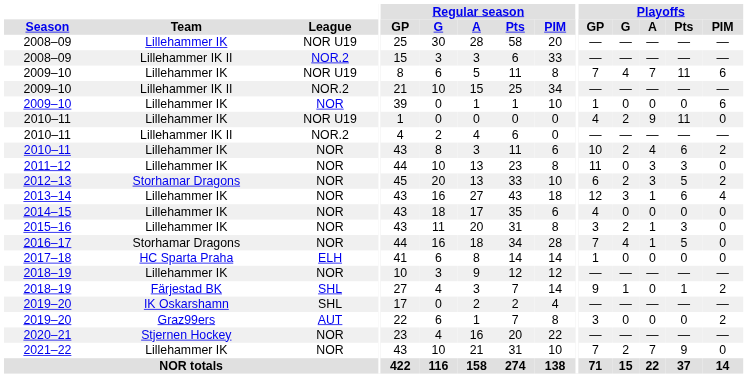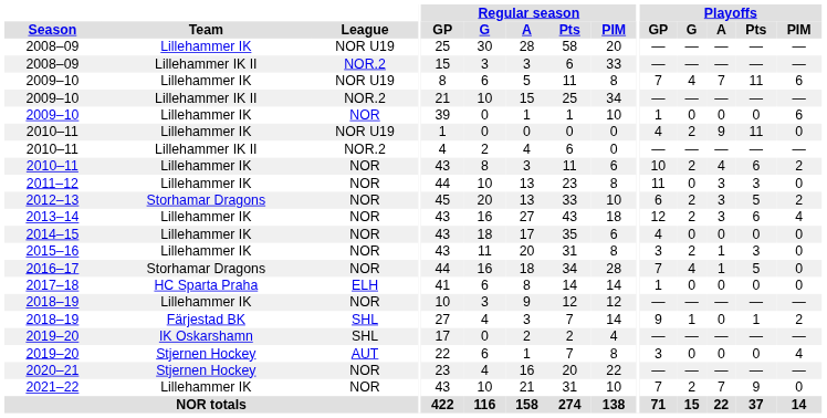 <table border="0" cellpadding="1" cellspacing="0" style="text-align:center; width:60em">
 <tr bgcolor="#e0e0e0">
 <th colspan="3" bgcolor="#ffffff"></th>
 <th rowspan="99" bgcolor="#ffffff"></th>
 <th colspan="5"><a href='#'>Regular season</a></th>
 <th rowspan="99" bgcolor="#ffffff"></th>
 <th colspan="5"><a href='#'>Playoffs</a></th>
 </tr>
 <tr bgcolor="#e0e0e0">
 <th><a href='#'>Season</a></th>
 <th>Team</th>
 <th>League</th>
 <th>GP</th>
 <th><a href='#'>G</a></th>
 <th><a href='#'>A</a></th>
 <th><a href='#'>Pts</a></th>
 <th><a href='#'>PIM</a></th>
 <th>GP</th>
 <th>G</th>
 <th>A</th>
 <th>Pts</th>
 <th>PIM</th>
 </tr>
 <tr>
 <td>2008–09</td>
 <td><a href='#'>Lillehammer IK</a></td>
 <td>NOR U19</td>
 <td>25</td>
 <td>30</td>
 <td>28</td>
 <td>58</td>
 <td>20</td>
 <td>—</td>
 <td>—</td>
 <td>—</td>
 <td>—</td>
 <td>—</td>
 </tr>
 <tr bgcolor="#f0f0f0">
 <td>2008–09</td>
 <td>Lillehammer IK II</td>
 <td><a href='#'>NOR.2</a></td>
 <td>15</td>
 <td>3</td>
 <td>3</td>
 <td>6</td>
 <td>33</td>
 <td>—</td>
 <td>—</td>
 <td>—</td>
 <td>—</td>
 <td>—</td>
 </tr>
 <tr>
 <td>2009–10</td>
 <td>Lillehammer IK</td>
 <td>NOR U19</td>
 <td>8</td>
 <td>6</td>
 <td>5</td>
 <td>11</td>
 <td>8</td>
 <td>7</td>
 <td>4</td>
 <td>7</td>
 <td>11</td>
 <td>6</td>
 </tr>
 <tr bgcolor="#f0f0f0">
 <td>2009–10</td>
 <td>Lillehammer IK II</td>
 <td>NOR.2</td>
 <td>21</td>
 <td>10</td>
 <td>15</td>
 <td>25</td>
 <td>34</td>
 <td>—</td>
 <td>—</td>
 <td>—</td>
 <td>—</td>
 <td>—</td>
 </tr>
 <tr>
 <td><a href='#'>2009–10</a></td>
 <td>Lillehammer IK</td>
 <td><a href='#'>NOR</a></td>
 <td>39</td>
 <td>0</td>
 <td>1</td>
 <td>1</td>
 <td>10</td>
 <td>1</td>
 <td>0</td>
 <td>0</td>
 <td>0</td>
 <td>6</td>
 </tr>
 <tr bgcolor="#f0f0f0">
 <td>2010–11</td>
 <td>Lillehammer IK</td>
 <td>NOR U19</td>
 <td>1</td>
 <td>0</td>
 <td>0</td>
 <td>0</td>
 <td>0</td>
 <td>4</td>
 <td>2</td>
 <td>9</td>
 <td>11</td>
 <td>0</td>
 </tr>
 <tr>
 <td>2010–11</td>
 <td>Lillehammer IK II</td>
 <td>NOR.2</td>
 <td>4</td>
 <td>2</td>
 <td>4</td>
 <td>6</td>
 <td>0</td>
 <td>—</td>
 <td>—</td>
 <td>—</td>
 <td>—</td>
 <td>—</td>
 </tr>
 <tr bgcolor="#f0f0f0">
 <td><a href='#'>2010–11</a></td>
 <td>Lillehammer IK</td>
 <td>NOR</td>
 <td>43</td>
 <td>8</td>
 <td>3</td>
 <td>11</td>
 <td>6</td>
 <td>10</td>
 <td>2</td>
 <td>4</td>
 <td>6</td>
 <td>2</td>
 </tr>
 <tr>
 <td><a href='#'>2011–12</a></td>
 <td>Lillehammer IK</td>
 <td>NOR</td>
 <td>44</td>
 <td>10</td>
 <td>13</td>
 <td>23</td>
 <td>8</td>
 <td>11</td>
 <td>0</td>
 <td>3</td>
 <td>3</td>
 <td>0</td>
 </tr>
 <tr bgcolor="#f0f0f0">
 <td><a href='#'>2012–13</a></td>
 <td><a href='#'>Storhamar Dragons</a></td>
 <td>NOR</td>
 <td>45</td>
 <td>20</td>
 <td>13</td>
 <td>33</td>
 <td>10</td>
 <td>6</td>
 <td>2</td>
 <td>3</td>
 <td>5</td>
 <td>2</td>
 </tr>
 <tr>
 <td><a href='#'>2013–14</a></td>
 <td>Lillehammer IK</td>
 <td>NOR</td>
 <td>43</td>
 <td>16</td>
 <td>27</td>
 <td>43</td>
 <td>18</td>
 <td>12</td>
+<td>2</td>
 <td>3</td>
-<td>1</td>
 <td>6</td>
 <td>4</td>
 </tr>
 <tr bgcolor="#f0f0f0">
 <td><a href='#'>2014–15</a></td>
 <td>Lillehammer IK</td>
 <td>NOR</td>
 <td>43</td>
 <td>18</td>
 <td>17</td>
 <td>35</td>
 <td>6</td>
 <td>4</td>
 <td>0</td>
 <td>0</td>
 <td>0</td>
 <td>0</td>
 </tr>
 <tr>
 <td><a href='#'>2015–16</a></td>
 <td>Lillehammer IK</td>
 <td>NOR</td>
 <td>43</td>
 <td>11</td>
 <td>20</td>
 <td>31</td>
 <td>8</td>
 <td>3</td>
 <td>2</td>
 <td>1</td>
 <td>3</td>
 <td>0</td>
 </tr>
 <tr bgcolor="#f0f0f0">
 <td><a href='#'>2016–17</a></td>
 <td>Storhamar Dragons</td>
 <td>NOR</td>
 <td>44</td>
 <td>16</td>
 <td>18</td>
 <td>34</td>
 <td>28</td>
 <td>7</td>
 <td>4</td>
 <td>1</td>
 <td>5</td>
 <td>0</td>
 </tr>
 <tr>
 <td><a href='#'>2017–18</a></td>
 <td><a href='#'>HC Sparta Praha</a></td>
 <td><a href='#'>ELH</a></td>
 <td>41</td>
 <td>6</td>
 <td>8</td>
 <td>14</td>
 <td>14</td>
 <td>1</td>
 <td>0</td>
 <td>0</td>
 <td>0</td>
 <td>0</td>
 </tr>
 <tr bgcolor="#f0f0f0">
 <td><a href='#'>2018–19</a></td>
 <td>Lillehammer IK</td>
 <td>NOR</td>
 <td>10</td>
 <td>3</td>
 <td>9</td>
 <td>12</td>
 <td>12</td>
 <td>—</td>
 <td>—</td>
 <td>—</td>
 <td>—</td>
 <td>—</td>
 </tr>
 <tr>
 <td><a href='#'>2018–19</a></td>
 <td><a href='#'>Färjestad BK</a></td>
 <td><a href='#'>SHL</a></td>
 <td>27</td>
 <td>4</td>
 <td>3</td>
 <td>7</td>
 <td>14</td>
 <td>9</td>
 <td>1</td>
 <td>0</td>
 <td>1</td>
 <td>2</td>
 </tr>
 <tr bgcolor="#f0f0f0">
 <td><a href='#'>2019–20</a></td>
 <td><a href='#'>IK Oskarshamn</a></td>
 <td>SHL</td>
 <td>17</td>
 <td>0</td>
 <td>2</td>
 <td>2</td>
 <td>4</td>
 <td>—</td>
 <td>—</td>
 <td>—</td>
 <td>—</td>
 <td>—</td>
 </tr>
 <tr>
 <td><a href='#'>2019–20</a></td>
-<td><a href='#'>Graz99ers</a></td>
+<td><a href='#'>Stjernen Hockey</a></td>
 <td><a href='#'>AUT</a></td>
 <td>22</td>
 <td>6</td>
 <td>1</td>
 <td>7</td>
 <td>8</td>
 <td>3</td>
 <td>0</td>
 <td>0</td>
 <td>0</td>
-<td>2</td>
+<td>4</td>
 </tr>
 <tr bgcolor="#f0f0f0">
 <td><a href='#'>2020–21</a></td>
 <td><a href='#'>Stjernen Hockey</a></td>
 <td>NOR</td>
 <td>23</td>
 <td>4</td>
 <td>16</td>
 <td>20</td>
 <td>22</td>
 <td>—</td>
 <td>—</td>
 <td>—</td>
 <td>—</td>
 <td>—</td>
 </tr>
 <tr>
 <td><a href='#'>2021–22</a></td>
 <td>Lillehammer IK</td>
 <td>NOR</td>
 <td>43</td>
 <td>10</td>
 <td>21</td>
 <td>31</td>
 <td>10</td>
 <td>7</td>
 <td>2</td>
 <td>7</td>
 <td>9</td>
 <td>0</td>
 </tr>
 <tr bgcolor="#e0e0e0">
 <th colspan="3">NOR totals</th>
 <th>422</th>
 <th>116</th>
 <th>158</th>
 <th>274</th>
 <th>138</th>
 <th>71</th>
 <th>15</th>
 <th>22</th>
 <th>37</th>
 <th>14</th>
 </tr>
 </table>
